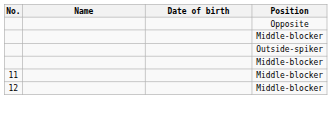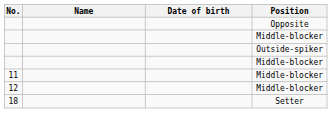 <table class="wikitable sortable" style="font-size:100%; text-align:center;">
 <tr>
 <th>No.</th>
 <th style="width:15em">Name</th>
 <th style="width:13em">Date of birth</th>
 <th style="width:9em">Position</th>
 </tr>
 <tr>
 <td></td>
 <td align=left> </td>
 <td align=right></td>
 <td>Opposite</td>
 </tr>
 <tr>
 <td></td>
 <td align=left> </td>
 <td align=right></td>
 <td>Middle-blocker</td>
 </tr>
 <tr>
 <td></td>
 <td align=left> </td>
 <td align=right></td>
 <td>Outside-spiker</td>
 </tr>
 <tr>
 <td></td>
 <td align=left> </td>
 <td align=right></td>
 <td>Middle-blocker</td>
 </tr>
 <tr>
 <td>11</td>
 <td align=left> </td>
 <td align=right></td>
 <td>Middle-blocker</td>
 </tr>
 <tr>
 <td>12</td>
 <td align=left> </td>
 <td align=right></td>
 <td>Middle-blocker</td>
 </tr>
+<tr>
+<td>18</td>
+<td align=left> </td>
+<td align=right></td>
+<td>Setter</td>
+</tr>
 </table>
